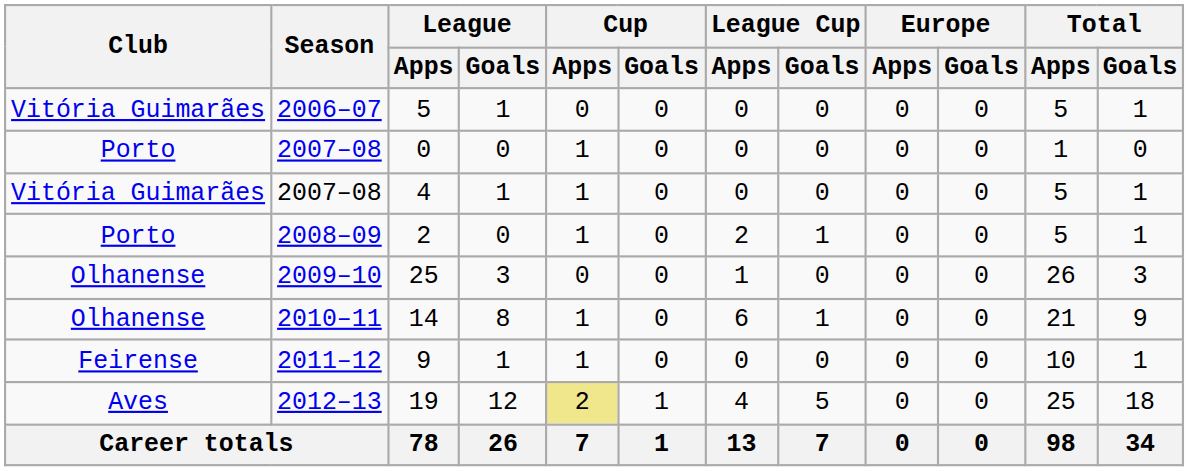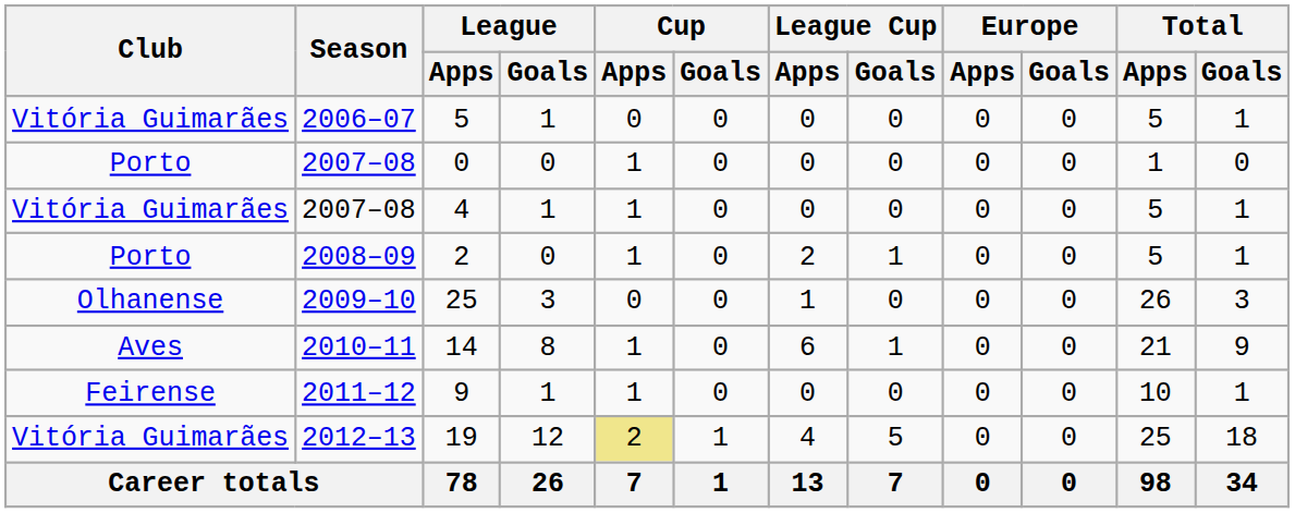 <table class="wikitable" style="font-size:90%; text-align: center">
 <tr>
 <th rowspan="2">Club</th>
 <th rowspan="2">Season</th>
 <th colspan="2">League</th>
 <th colspan="2">Cup</th>
 <th colspan="2">League Cup</th>
 <th colspan="2">Europe</th>
 <th colspan="2">Total</th>
 </tr>
 <tr>
 <th>Apps</th>
 <th>Goals</th>
 <th>Apps</th>
 <th>Goals</th>
 <th>Apps</th>
 <th>Goals</th>
 <th>Apps</th>
 <th>Goals</th>
 <th>Apps</th>
 <th>Goals</th>
 </tr>
 <tr>
 <td><a href='#'>Vitória Guimarães</a></td>
 <td><a href='#'>2006–07</a></td>
 <td>5</td>
 <td>1</td>
 <td>0</td>
 <td>0</td>
 <td>0</td>
 <td>0</td>
 <td>0</td>
 <td>0</td>
 <td>5</td>
 <td>1</td>
 </tr>
 <tr>
 <td><a href='#'>Porto</a></td>
 <td><a href='#'>2007–08</a></td>
 <td>0</td>
 <td>0</td>
 <td>1</td>
 <td>0</td>
 <td>0</td>
 <td>0</td>
 <td>0</td>
 <td>0</td>
 <td>1</td>
 <td>0</td>
 </tr>
 <tr>
 <td><a href='#'>Vitória Guimarães</a></td>
 <td>2007–08</td>
 <td>4</td>
 <td>1</td>
 <td>1</td>
 <td>0</td>
 <td>0</td>
 <td>0</td>
 <td>0</td>
 <td>0</td>
 <td>5</td>
 <td>1</td>
 </tr>
 <tr>
 <td><a href='#'>Porto</a></td>
 <td><a href='#'>2008–09</a></td>
 <td>2</td>
 <td>0</td>
 <td>1</td>
 <td>0</td>
 <td>2</td>
 <td>1</td>
 <td>0</td>
 <td>0</td>
 <td>5</td>
 <td>1</td>
 </tr>
 <tr>
 <td><a href='#'>Olhanense</a></td>
 <td><a href='#'>2009–10</a></td>
 <td>25</td>
 <td>3</td>
 <td>0</td>
 <td>0</td>
 <td>1</td>
 <td>0</td>
 <td>0</td>
 <td>0</td>
 <td>26</td>
 <td>3</td>
 </tr>
 <tr>
-<td><a href='#'>Olhanense</a></td>
+<td><a href='#'>Aves</a></td>
 <td><a href='#'>2010–11</a></td>
 <td>14</td>
 <td>8</td>
 <td>1</td>
 <td>0</td>
 <td>6</td>
 <td>1</td>
 <td>0</td>
 <td>0</td>
 <td>21</td>
 <td>9</td>
 </tr>
 <tr>
 <td><a href='#'>Feirense</a></td>
 <td><a href='#'>2011–12</a></td>
 <td>9</td>
 <td>1</td>
 <td>1</td>
 <td>0</td>
 <td>0</td>
 <td>0</td>
 <td>0</td>
 <td>0</td>
 <td>10</td>
 <td>1</td>
 </tr>
 <tr>
-<td><a href='#'>Aves</a></td>
+<td><a href='#'>Vitória Guimarães</a></td>
 <td><a href='#'>2012–13</a></td>
 <td>19</td>
 <td>12</td>
 <td style="background: khaki;">2</td>
 <td>1</td>
 <td>4</td>
 <td>5</td>
 <td>0</td>
 <td>0</td>
 <td>25</td>
 <td>18</td>
 </tr>
 <tr>
 <th colspan=2>Career totals</th>
 <th>78</th>
 <th>26</th>
 <th>7</th>
 <th>1</th>
 <th>13</th>
 <th>7</th>
 <th>0</th>
 <th>0</th>
 <th>98</th>
 <th>34</th>
 </tr>
 </table>
